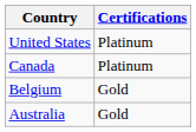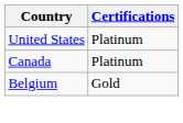 <table class="wikitable">
 <tr>
 <th>Country</th>
 <th><a href='#'>Certifications</a></th>
 </tr>
 <tr>
 <td><a href='#'>United States</a></td>
 <td>Platinum</td>
 </tr>
 <tr>
 <td><a href='#'>Canada</a></td>
 <td>Platinum</td>
 </tr>
 <tr>
 <td><a href='#'>Belgium</a></td>
 <td>Gold</td>
 </tr>
-<tr>
-<td><a href='#'>Australia</a></td>
-<td>Gold</td>
-</tr>
 </table>
